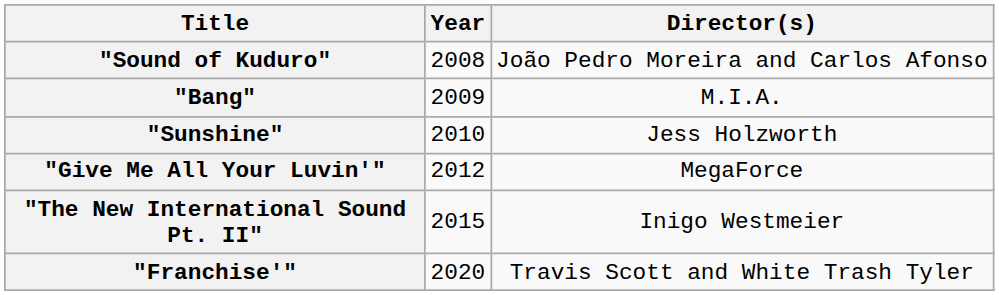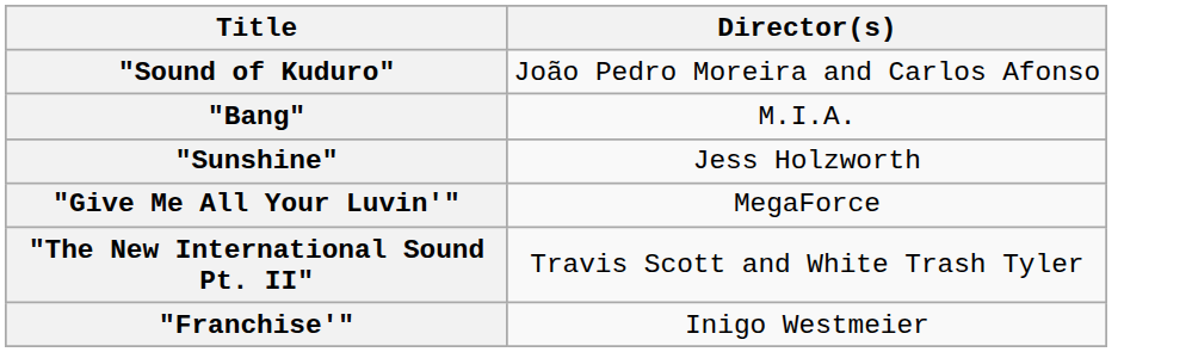 <table class="wikitable plainrowheaders" style="text-align:center;">
 <tr>
 <th scope="col" style="width:18em;">Title</th>
-<th scope="col">Year</th>
 <th scope="col">Director(s)</th>
 </tr>
 <tr>
 <th scope="row">"Sound of Kuduro" <br> </th>
-<td>2008</td>
 <td>João Pedro Moreira and Carlos Afonso</td>
 </tr>
 <tr>
 <th scope="row">"Bang" <br> </th>
-<td>2009</td>
 <td>M.I.A.</td>
 </tr>
 <tr>
 <th scope="row">"Sunshine" <br> </th>
-<td>2010</td>
 <td>Jess Holzworth</td>
 </tr>
 <tr>
 <th scope="row">"Give Me All Your Luvin'" <br> </th>
-<td>2012</td>
 <td>MegaForce</td>
 </tr>
 <tr>
 <th scope="row">"The New International Sound Pt. II" <br> </th>
-<td>2015</td>
-<td>Inigo Westmeier</td>
+<td>Travis Scott and White Trash Tyler</td>
 </tr>
 <tr>
 <th scope="row">"Franchise'" <br> </th>
-<td>2020</td>
-<td>Travis Scott and White Trash Tyler</td>
+<td>Inigo Westmeier</td>
 </tr>
 </table>
